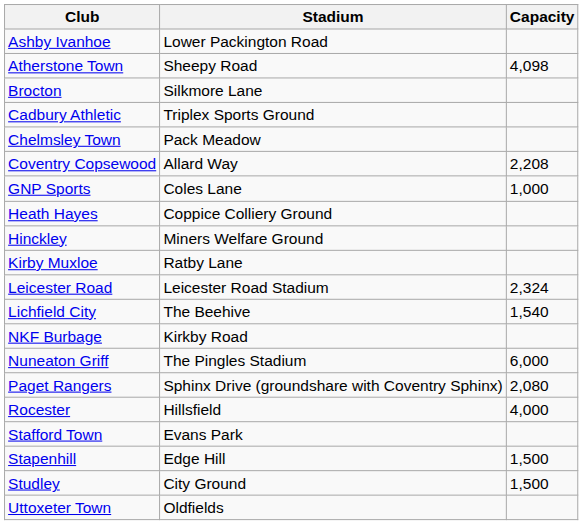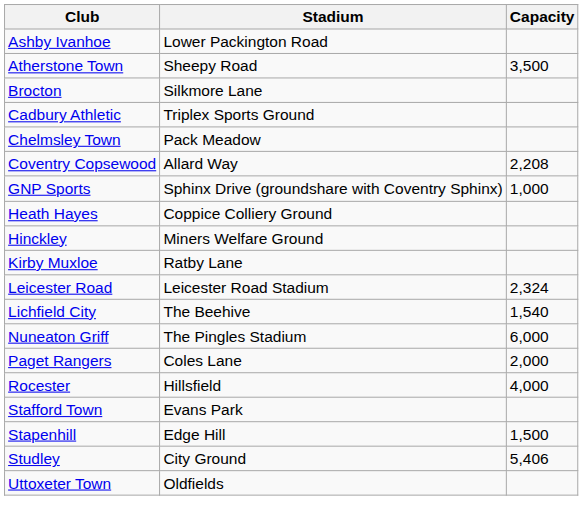 <table class="wikitable sortable" style="font-size:95%">
 <tr>
 <th>Club</th>
 <th>Stadium</th>
 <th>Capacity</th>
 </tr>
 <tr>
 <td><a href='#'>Ashby Ivanhoe</a></td>
 <td>Lower Packington Road</td>
 </tr>
 <tr>
 <td><a href='#'>Atherstone Town</a></td>
 <td>Sheepy Road</td>
-<td>4,098</td>
+<td>3,500</td>
 </tr>
 <tr>
 <td><a href='#'>Brocton</a></td>
 <td>Silkmore Lane</td>
 <td></td>
 </tr>
 <tr>
 <td><a href='#'>Cadbury Athletic</a></td>
 <td>Triplex Sports Ground</td>
 <td></td>
 </tr>
 <tr>
 <td><a href='#'>Chelmsley Town</a></td>
 <td>Pack Meadow</td>
 <td></td>
 </tr>
 <tr>
 <td><a href='#'>Coventry Copsewood</a></td>
 <td>Allard Way</td>
 <td>2,208</td>
 </tr>
 <tr>
 <td><a href='#'>GNP Sports</a></td>
-<td>Coles Lane</td>
+<td>Sphinx Drive (groundshare with Coventry Sphinx)</td>
 <td>1,000</td>
 </tr>
 <tr>
 <td><a href='#'>Heath Hayes</a></td>
 <td>Coppice Colliery Ground</td>
 <td></td>
 </tr>
 <tr>
 <td><a href='#'>Hinckley</a></td>
 <td>Miners Welfare Ground</td>
 <td></td>
 </tr>
 <tr>
 <td><a href='#'>Kirby Muxloe</a></td>
 <td>Ratby Lane</td>
 <td></td>
 </tr>
 <tr>
 <td><a href='#'>Leicester Road</a></td>
 <td>Leicester Road Stadium</td>
 <td>2,324</td>
 </tr>
 <tr>
 <td><a href='#'>Lichfield City</a></td>
 <td>The Beehive</td>
 <td>1,540</td>
 </tr>
 <tr>
-<td><a href='#'>NKF Burbage</a></td>
-<td>Kirkby Road</td>
-<td></td>
-</tr>
-<tr>
 <td><a href='#'>Nuneaton Griff</a></td>
 <td>The Pingles Stadium</td>
 <td>6,000</td>
 </tr>
 <tr>
 <td><a href='#'>Paget Rangers</a></td>
-<td>Sphinx Drive (groundshare with Coventry Sphinx)</td>
-<td>2,080</td>
+<td>Coles Lane</td>
+<td>2,000</td>
 </tr>
 <tr>
 <td><a href='#'>Rocester</a></td>
 <td>Hillsfield</td>
 <td>4,000</td>
 </tr>
 <tr>
 <td><a href='#'>Stafford Town</a></td>
 <td>Evans Park</td>
 <td></td>
 </tr>
 <tr>
 <td><a href='#'>Stapenhill</a></td>
 <td>Edge Hill</td>
 <td>1,500</td>
 </tr>
 <tr>
 <td><a href='#'>Studley</a></td>
 <td>City Ground</td>
-<td>1,500</td>
+<td>5,406</td>
 </tr>
 <tr>
 <td><a href='#'>Uttoxeter Town</a></td>
 <td>Oldfields</td>
 <td></td>
 </tr>
 </table>
